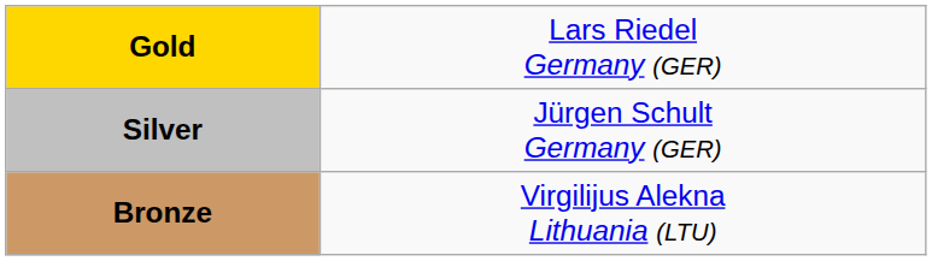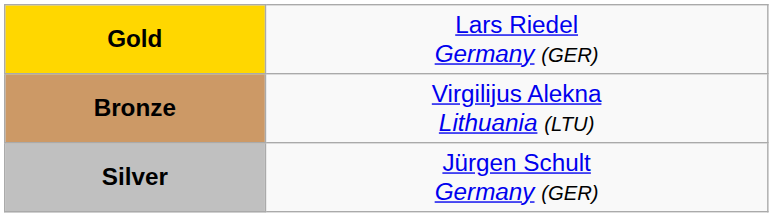 <table class="wikitable" style=" text-align:center; font-size:110%;" width="35%">
 <tr>
 <td bgcolor="gold"><strong>Gold</strong></td>
 <td> <a href='#'>Lars Riedel</a><br><em><a href='#'>Germany</a> <small>(GER)</small></em></td>
 </tr>
 <tr>
+<td bgcolor="CC9966"><strong>Bronze</strong></td>
+<td> <a href='#'>Virgilijus Alekna</a><br><em><a href='#'>Lithuania</a> <small>(LTU)</small></em></td>
+</tr>
+<tr>
 <td bgcolor="silver"><strong>Silver</strong></td>
 <td> <a href='#'>Jürgen Schult</a><br><em><a href='#'>Germany</a> <small>(GER)</small></em></td>
 </tr>
-<tr>
-<td bgcolor="CC9966"><strong>Bronze</strong></td>
-<td> <a href='#'>Virgilijus Alekna</a><br><em><a href='#'>Lithuania</a> <small>(LTU)</small></em></td>
-</tr>
 </table>
